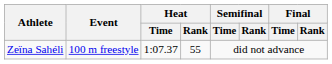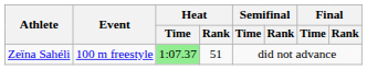 <table class=wikitable style="font-size:90%">
 <tr>
 <th rowspan="2">Athlete</th>
 <th rowspan="2">Event</th>
 <th colspan="2">Heat</th>
 <th colspan="2">Semifinal</th>
 <th colspan="2">Final</th>
 </tr>
 <tr style="font-size:95%">
 <th>Time</th>
 <th>Rank</th>
 <th>Time</th>
 <th>Rank</th>
 <th>Time</th>
 <th>Rank</th>
 </tr>
 <tr align=center>
 <td align=left><a href='#'>Zeïna Sahéli</a></td>
 <td align=left><a href='#'>100 m freestyle</a></td>
-<td>1:07.37</td>
-<td>55</td>
+<td style="background: lightgreen;">1:07.37</td>
+<td>51</td>
 <td colspan=4>did not advance</td>
 </tr>
 </table>
